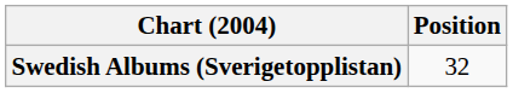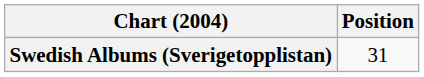 <table class="wikitable plainrowheaders" style="text-align:center">
 <tr>
 <th scope="col">Chart (2004)</th>
 <th scope="col">Position</th>
 </tr>
 <tr>
 <th scope="row">Swedish Albums (Sverigetopplistan)</th>
-<td>32</td>
+<td>31</td>
 </tr>
 </table>
